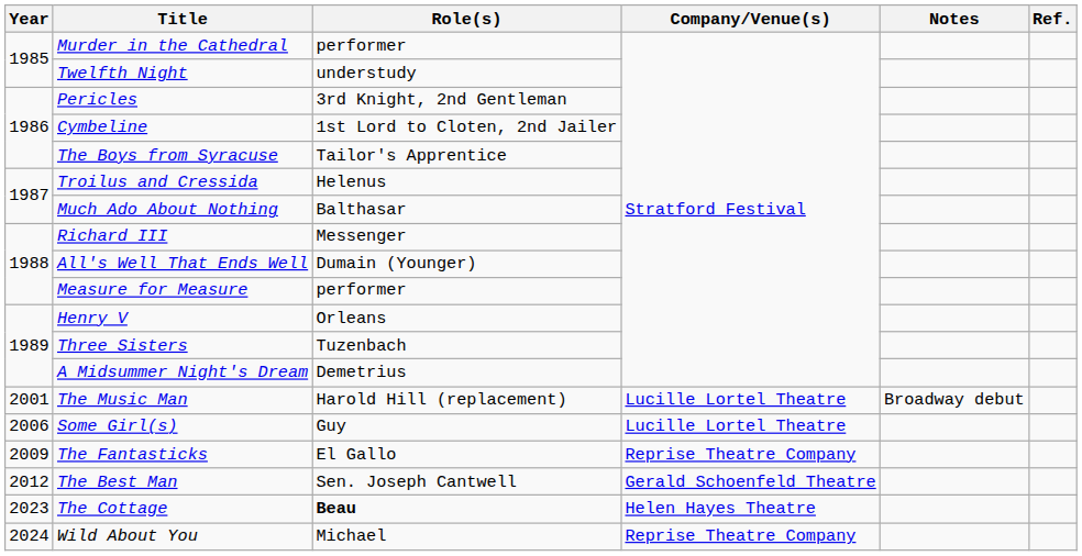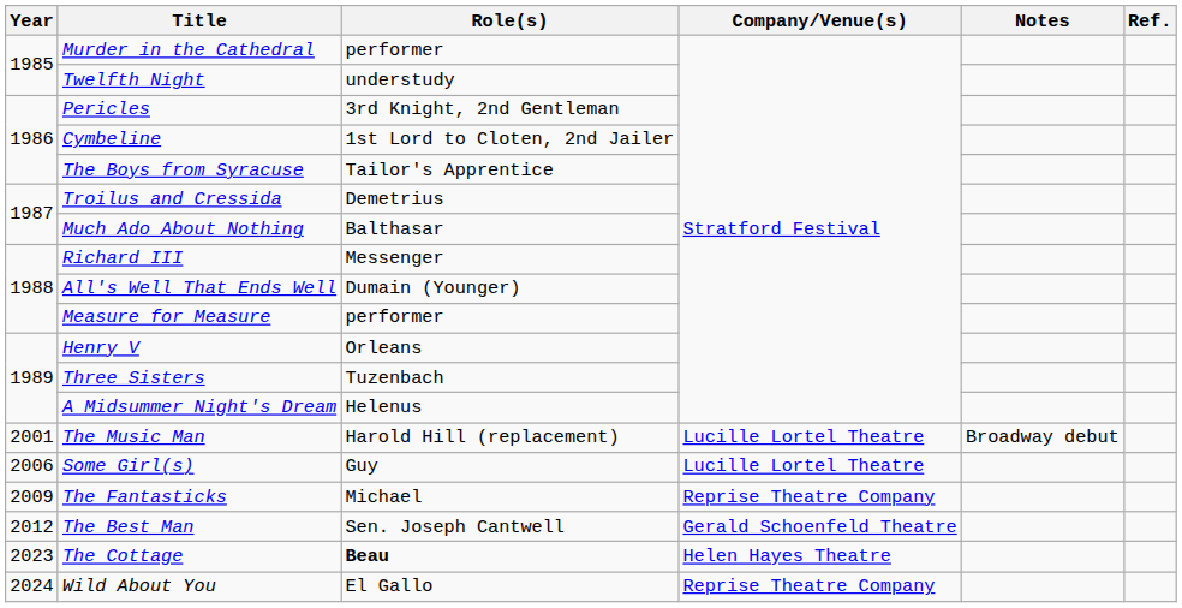 <table class="wikitable sortable">
 <tr>
 <th>Year</th>
 <th>Title</th>
 <th>Role(s)</th>
 <th>Company/Venue(s)</th>
 <th class=unsortable>Notes</th>
 <th>Ref.</th>
 </tr>
 <tr>
 <td rowspan=2>1985</td>
 <td data-sort-value="Murder in the Cathedral"><em><a href='#'>Murder in the Cathedral</a></em></td>
 <td>performer</td>
 <td rowspan=13><a href='#'>Stratford Festival</a></td>
 <td></td>
 <td></td>
 </tr>
 <tr>
 <td data-sort-value="Twelfth Night"><em><a href='#'>Twelfth Night</a></em></td>
 <td>understudy</td>
 <td></td>
 <td></td>
 </tr>
 <tr>
 <td rowspan=3>1986</td>
 <td data-sort-value="Pericles"><em><a href='#'>Pericles</a></em></td>
 <td>3rd Knight, 2nd Gentleman</td>
 <td></td>
 <td></td>
 </tr>
 <tr>
 <td data-sort-value="Cymbeline"><em><a href='#'>Cymbeline</a></em></td>
 <td>1st Lord to Cloten, 2nd Jailer</td>
 <td></td>
 <td></td>
 </tr>
 <tr>
 <td data-sort-value="Boys from Syracuse, The"><em><a href='#'>The Boys from Syracuse</a></em></td>
 <td>Tailor's Apprentice</td>
 <td></td>
 <td></td>
 </tr>
 <tr>
 <td rowspan=2>1987</td>
 <td data-sort-value="Troilus and Cressida"><em><a href='#'>Troilus and Cressida</a></em></td>
-<td>Helenus</td>
+<td>Demetrius</td>
 <td></td>
 <td></td>
 </tr>
 <tr>
 <td data-sort-value="Much Ado About Nothing"><em><a href='#'>Much Ado About Nothing</a></em></td>
 <td>Balthasar</td>
 <td></td>
 <td></td>
 </tr>
 <tr>
 <td rowspan=3>1988</td>
 <td data-sort-value="Richard III"><em><a href='#'>Richard III</a></em></td>
 <td>Messenger</td>
 <td></td>
 <td></td>
 </tr>
 <tr>
 <td data-sort-value="All's Well That Ends Well"><em><a href='#'>All's Well That Ends Well</a></em></td>
 <td>Dumain (Younger)</td>
 <td></td>
 <td></td>
 </tr>
 <tr>
 <td data-sort-value="Measure for Measure"><em><a href='#'>Measure for Measure</a></em></td>
 <td>performer</td>
 <td></td>
 <td></td>
 </tr>
 <tr>
 <td rowspan=3>1989</td>
 <td data-sort-value="Henry V"><em><a href='#'>Henry V</a></em></td>
 <td>Orleans</td>
 <td></td>
 <td></td>
 </tr>
 <tr>
 <td data-sort-value="Three Sisters"><em><a href='#'>Three Sisters</a></em></td>
 <td>Tuzenbach</td>
 <td></td>
 <td></td>
 </tr>
 <tr>
 <td data-sort-value="Midsummer Night's Dream, A"><em><a href='#'>A Midsummer Night's Dream</a></em></td>
-<td>Demetrius</td>
+<td>Helenus</td>
 <td></td>
 <td></td>
 </tr>
 <tr>
 <td>2001</td>
 <td data-sort-value="Music Man"><em><a href='#'>The Music Man</a></em></td>
 <td>Harold Hill (replacement)</td>
 <td><a href='#'>Lucille Lortel Theatre</a></td>
 <td>Broadway debut</td>
 <td></td>
 </tr>
 <tr>
 <td>2006</td>
 <td data-sort-value="Some Girls"><em><a href='#'>Some Girl(s)</a></em></td>
 <td>Guy</td>
 <td><a href='#'>Lucille Lortel Theatre</a></td>
 <td></td>
 <td></td>
 </tr>
 <tr>
 <td>2009</td>
 <td data-sort-value="Fantasticks, The"><em><a href='#'>The Fantasticks</a></em></td>
-<td>El Gallo</td>
+<td>Michael</td>
 <td><a href='#'>Reprise Theatre Company</a></td>
 <td></td>
 <td></td>
 </tr>
 <tr>
 <td>2012</td>
 <td data-sort-value="Best Man"><em><a href='#'>The Best Man</a></em></td>
 <td>Sen. Joseph Cantwell</td>
 <td><a href='#'>Gerald Schoenfeld Theatre</a></td>
 <td></td>
 <td></td>
 </tr>
 <tr>
 <td>2023</td>
 <td data-sort-value="Cottage, The"><em><a href='#'>The Cottage</a></em></td>
 <td><strong>Beau</strong></td>
 <td><a href='#'>Helen Hayes Theatre</a></td>
 <td></td>
 <td></td>
 </tr>
 <tr>
 <td>2024</td>
 <td data-sort-value="Wild About You"><em>Wild About You</em></td>
-<td>Michael</td>
+<td>El Gallo</td>
 <td><a href='#'>Reprise Theatre Company</a></td>
 <td></td>
 <td></td>
 </tr>
 </table>
